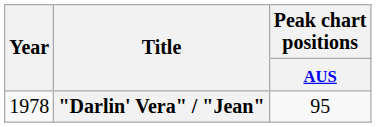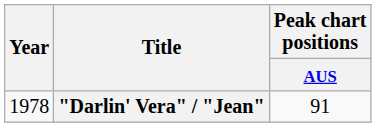 <table class="wikitable plainrowheaders" style="text-align:center;">
 <tr>
 <th scope="col" rowspan="2">Year</th>
 <th scope="col" rowspan="2">Title</th>
 <th scope="col" colspan="1">Peak chart<br>positions</th>
 </tr>
 <tr>
 <th scope="col" style="text-align:center;"><small><a href='#'>AUS</a></small><br></th>
 </tr>
 <tr>
 <td>1978</td>
 <th scope="row">"Darlin' Vera" / "Jean"</th>
-<td style="text-align:center;">95</td>
+<td style="text-align:center;">91</td>
 </tr>
 </table>
